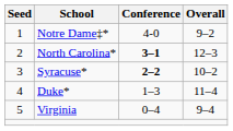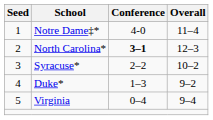 <table class="wikitable" style="text-align:center">
 <tr>
 <th>Seed</th>
 <th>School</th>
 <th>Conference</th>
 <th>Overall</th>
 </tr>
 <tr>
 <td>1</td>
 <td align=left><a href='#'>Notre Dame</a>‡*</td>
 <td>4-0</td>
-<td>9–2</td>
+<td>11–4</td>
 </tr>
 <tr>
 <td>2</td>
 <td align=left><a href='#'>North Carolina</a>*</td>
 <td><strong>3–1</strong></td>
 <td>12–3</td>
 </tr>
 <tr>
 <td>3</td>
 <td align=left><a href='#'>Syracuse</a>*</td>
-<td><strong>2–2</strong></td>
+<td>2–2</td>
 <td>10–2</td>
 </tr>
 <tr>
 <td>4</td>
 <td align=left><a href='#'>Duke</a>*</td>
 <td>1–3</td>
-<td>11–4</td>
+<td>9–2</td>
 </tr>
 <tr>
 <td>5</td>
 <td align=left><a href='#'>Virginia</a></td>
 <td>0–4</td>
 <td>9–4</td>
 </tr>
 <tr>
 <td colspan=4 align=left></td>
 </tr>
 </table>
